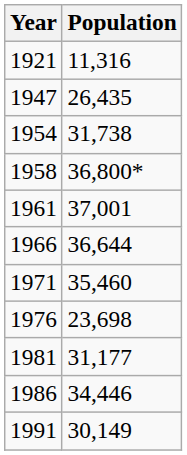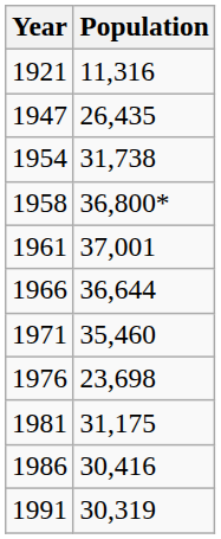 <table class="wikitable">
 <tr>
 <th>Year</th>
 <th>Population</th>
 </tr>
 <tr>
 <td>1921</td>
 <td>11,316</td>
 </tr>
 <tr>
 <td>1947</td>
 <td>26,435</td>
 </tr>
 <tr>
 <td>1954</td>
 <td>31,738</td>
 </tr>
 <tr>
 <td>1958</td>
 <td>36,800*</td>
 </tr>
 <tr>
 <td>1961</td>
 <td>37,001</td>
 </tr>
 <tr>
 <td>1966</td>
 <td>36,644</td>
 </tr>
 <tr>
 <td>1971</td>
 <td>35,460</td>
 </tr>
 <tr>
 <td>1976</td>
 <td>23,698</td>
 </tr>
 <tr>
 <td>1981</td>
-<td>31,177</td>
+<td>31,175</td>
 </tr>
 <tr>
 <td>1986</td>
-<td>34,446</td>
+<td>30,416</td>
 </tr>
 <tr>
 <td>1991</td>
-<td>30,149</td>
+<td>30,319</td>
 </tr>
 </table>
